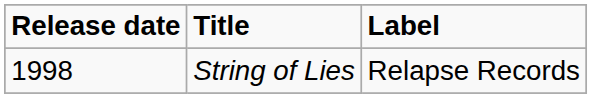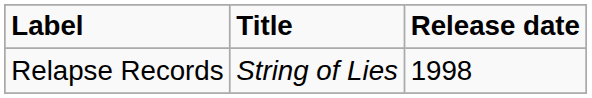 <table class="wikitable">
 <tr>
+<td><strong>Label</strong></td>
+<td><strong>Title</strong></td>
 <td><strong>Release date</strong></td>
-<td><strong>Title</strong></td>
-<td><strong>Label</strong></td>
 </tr>
 <tr>
+<td>Relapse Records</td>
+<td><em>String of Lies</em></td>
 <td>1998</td>
-<td><em>String of Lies</em></td>
-<td>Relapse Records</td>
 </tr>
 </table>
